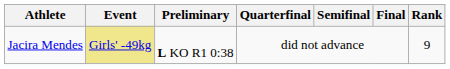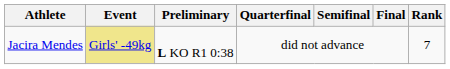 <table class="wikitable" style="text-align:left; font-size:90%">
 <tr>
 <th>Athlete</th>
 <th>Event</th>
 <th>Preliminary</th>
 <th>Quarterfinal</th>
 <th>Semifinal</th>
 <th>Final</th>
 <th>Rank</th>
 </tr>
 <tr>
 <td><a href='#'>Jacira Mendes</a></td>
 <td style="background: khaki;"><a href='#'>Girls' -49kg</a></td>
 <td align=center> <br> <strong>L</strong> KO R1 0:38</td>
 <td align=center colspan=3>did not advance</td>
-<td align=center>9</td>
+<td align=center>7</td>
 </tr>
 </table>
